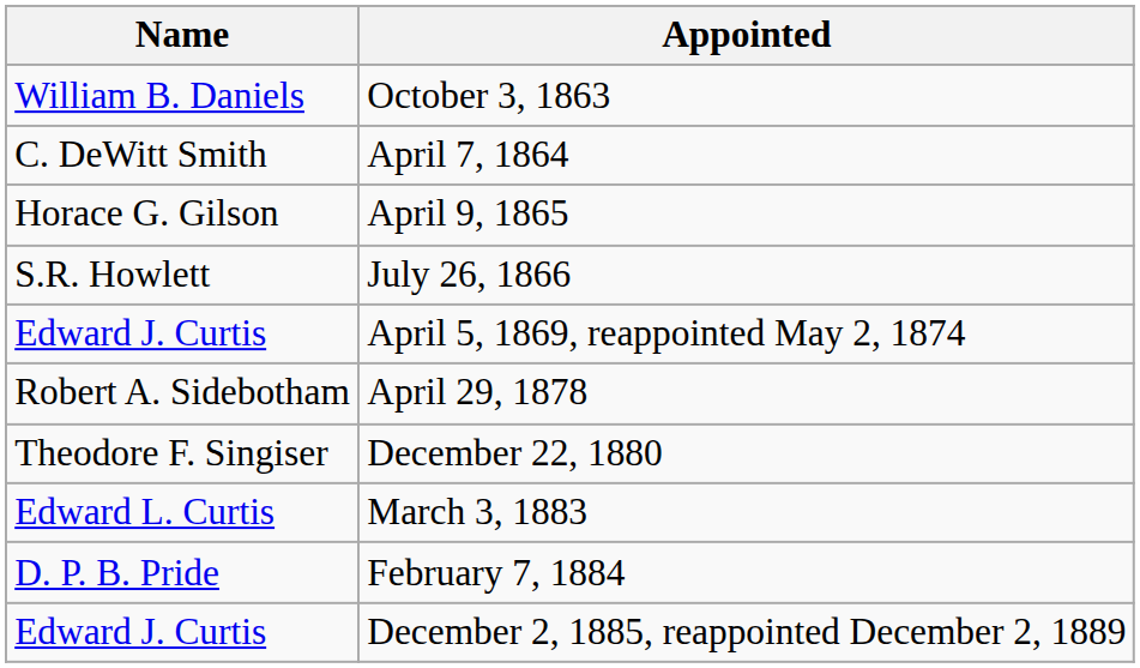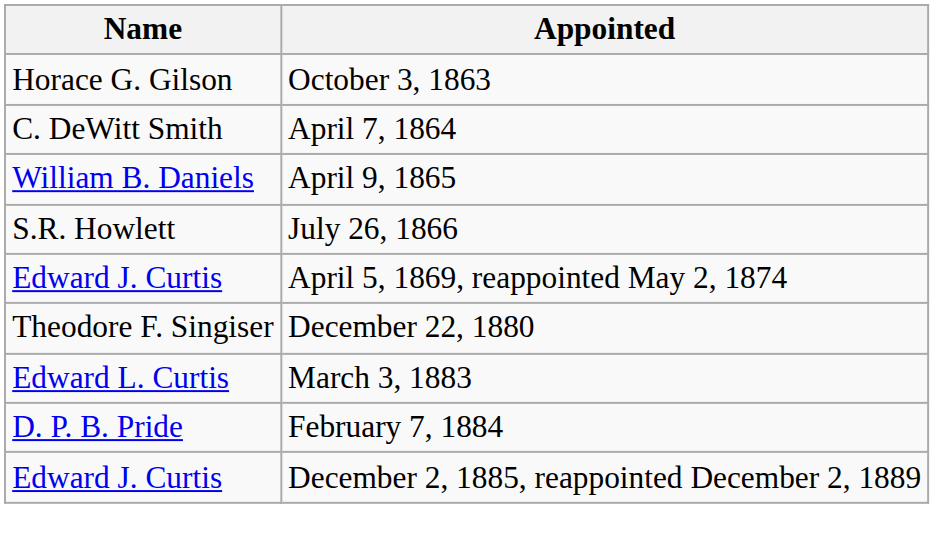 <table class="wikitable">
 <tr>
 <th>Name</th>
 <th>Appointed</th>
 </tr>
 <tr>
-<td><a href='#'>William B. Daniels</a></td>
+<td>Horace G. Gilson</td>
 <td>October 3, 1863</td>
 </tr>
 <tr>
 <td>C. DeWitt Smith</td>
 <td>April 7, 1864</td>
 </tr>
 <tr>
-<td>Horace G. Gilson</td>
+<td><a href='#'>William B. Daniels</a></td>
 <td>April 9, 1865</td>
 </tr>
 <tr>
 <td>S.R. Howlett</td>
 <td>July 26, 1866</td>
 </tr>
 <tr>
 <td><a href='#'>Edward J. Curtis</a></td>
 <td>April 5, 1869, reappointed May 2, 1874</td>
-</tr>
-<tr>
-<td>Robert A. Sidebotham</td>
-<td>April 29, 1878</td>
 </tr>
 <tr>
 <td>Theodore F. Singiser</td>
 <td>December 22, 1880</td>
 </tr>
 <tr>
 <td><a href='#'>Edward L. Curtis</a></td>
 <td>March 3, 1883</td>
 </tr>
 <tr>
 <td><a href='#'>D. P. B. Pride</a></td>
 <td>February 7, 1884</td>
 </tr>
 <tr>
 <td><a href='#'>Edward J. Curtis</a></td>
 <td>December 2, 1885, reappointed December 2, 1889</td>
 </tr>
 </table>
